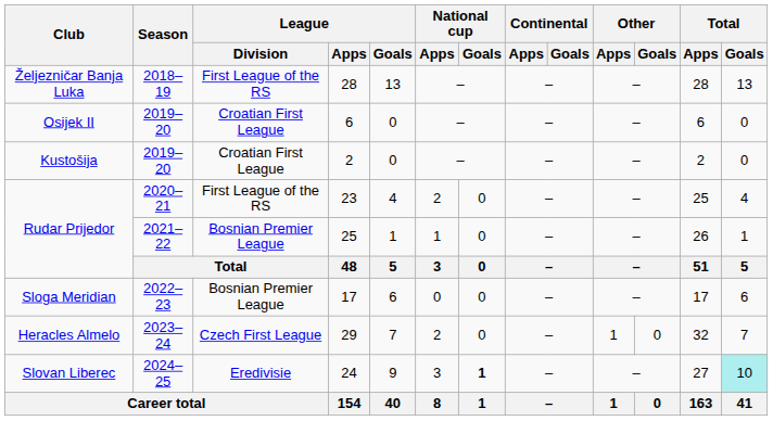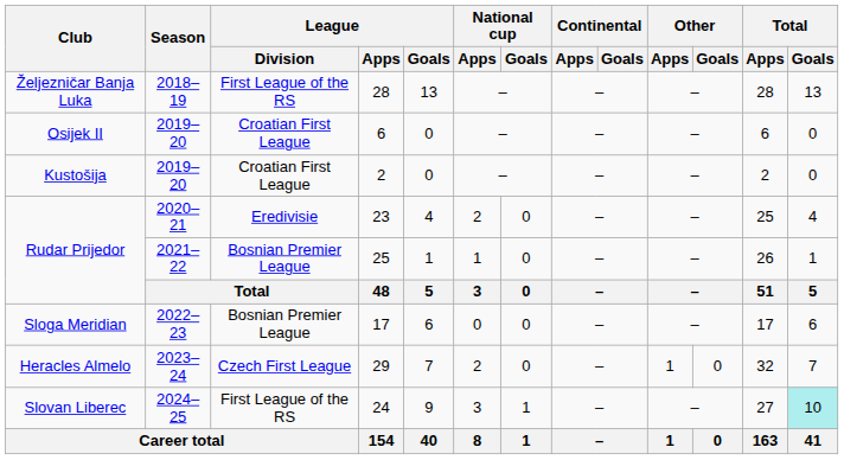 <table class="wikitable" style="text-align:center">
 <tr>
 <th rowspan=2>Club</th>
 <th rowspan=2>Season</th>
 <th colspan=3>League</th>
 <th colspan=2>National cup</th>
 <th colspan=2>Continental</th>
 <th colspan=2>Other</th>
 <th colspan=2>Total</th>
 </tr>
 <tr>
 <th>Division</th>
 <th>Apps</th>
 <th>Goals</th>
 <th>Apps</th>
 <th>Goals</th>
 <th>Apps</th>
 <th>Goals</th>
 <th>Apps</th>
 <th>Goals</th>
 <th>Apps</th>
 <th>Goals</th>
 </tr>
 <tr>
 <td><a href='#'>Željezničar Banja Luka</a></td>
 <td><a href='#'>2018–19</a></td>
 <td><a href='#'>First League of the RS</a></td>
 <td>28</td>
 <td>13</td>
 <td colspan=2>–</td>
 <td colspan=2>–</td>
 <td colspan=2>–</td>
 <td>28</td>
 <td>13</td>
 </tr>
 <tr>
 <td><a href='#'>Osijek II</a></td>
 <td><a href='#'>2019–20</a></td>
 <td><a href='#'>Croatian First League</a></td>
 <td>6</td>
 <td>0</td>
 <td colspan=2>–</td>
 <td colspan=2>–</td>
 <td colspan=2>–</td>
 <td>6</td>
 <td>0</td>
 </tr>
 <tr>
 <td><a href='#'>Kustošija</a></td>
 <td><a href='#'>2019–20</a></td>
 <td>Croatian First League</td>
 <td>2</td>
 <td>0</td>
 <td colspan=2>–</td>
 <td colspan=2>–</td>
 <td colspan=2>–</td>
 <td>2</td>
 <td>0</td>
 </tr>
 <tr>
 <td rowspan=3><a href='#'>Rudar Prijedor</a></td>
 <td><a href='#'>2020–21</a></td>
-<td>First League of the RS</td>
+<td><a href='#'>Eredivisie</a></td>
 <td>23</td>
 <td>4</td>
 <td>2</td>
 <td>0</td>
 <td colspan=2>–</td>
 <td colspan=2>–</td>
 <td>25</td>
 <td>4</td>
 </tr>
 <tr>
 <td><a href='#'>2021–22</a></td>
 <td><a href='#'>Bosnian Premier League</a></td>
 <td>25</td>
 <td>1</td>
 <td>1</td>
 <td>0</td>
 <td colspan=2>–</td>
 <td colspan=2>–</td>
 <td>26</td>
 <td>1</td>
 </tr>
 <tr>
 <th colspan=2>Total</th>
 <th>48</th>
 <th>5</th>
 <th>3</th>
 <th>0</th>
 <th colspan=2>–</th>
 <th colspan=2>–</th>
 <th>51</th>
 <th>5</th>
 </tr>
 <tr>
 <td><a href='#'>Sloga Meridian</a></td>
 <td><a href='#'>2022–23</a></td>
 <td>Bosnian Premier League</td>
 <td>17</td>
 <td>6</td>
 <td>0</td>
 <td>0</td>
 <td colspan=2>–</td>
 <td colspan=2>–</td>
 <td>17</td>
 <td>6</td>
 </tr>
 <tr>
 <td><a href='#'>Heracles Almelo</a></td>
 <td><a href='#'>2023–24</a></td>
 <td><a href='#'>Czech First League</a></td>
 <td>29</td>
 <td>7</td>
 <td>2</td>
 <td>0</td>
 <td colspan=2>–</td>
 <td>1</td>
 <td>0</td>
 <td>32</td>
 <td>7</td>
 </tr>
 <tr>
 <td><a href='#'>Slovan Liberec</a></td>
 <td><a href='#'>2024–25</a></td>
-<td><a href='#'>Eredivisie</a></td>
+<td>First League of the RS</td>
 <td>24</td>
 <td>9</td>
 <td>3</td>
-<td><strong>1</strong></td>
+<td>1</td>
 <td colspan=2>–</td>
 <td colspan=2>–</td>
 <td>27</td>
 <td style="background: paleturquoise;">10</td>
 </tr>
 <tr>
 <th colspan=3>Career total</th>
 <th>154</th>
 <th>40</th>
 <th>8</th>
 <th>1</th>
 <th colspan=2>–</th>
 <th>1</th>
 <th>0</th>
 <th>163</th>
 <th>41</th>
 </tr>
 </table>
